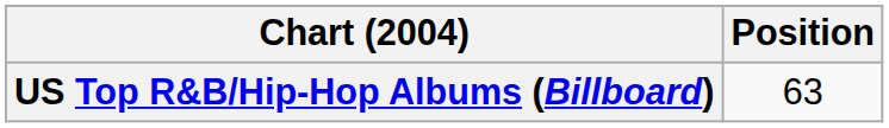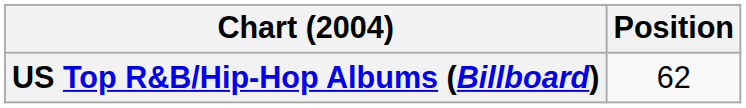 <table class="wikitable plainrowheaders">
 <tr>
 <th>Chart (2004)</th>
 <th>Position</th>
 </tr>
 <tr>
 <th scope="row">US <a href='#'>Top R&B/Hip-Hop Albums</a> (<em><a href='#'>Billboard</a></em>)</th>
-<td style="text-align:center;">63</td>
+<td style="text-align:center;">62</td>
 </tr>
 </table>
